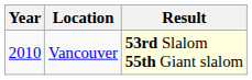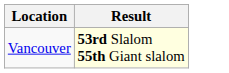 <table class="wikitable">
 <tr>
-<th>Year</th>
 <th>Location</th>
 <th>Result</th>
 </tr>
 <tr>
-<td><a href='#'>2010</a></td>
 <td><a href='#'>Vancouver</a></td>
 <td style="background: lightyellow;"><strong>53rd</strong> Slalom <br><strong>55th</strong> Giant slalom</td>
 </tr>
 </table>
